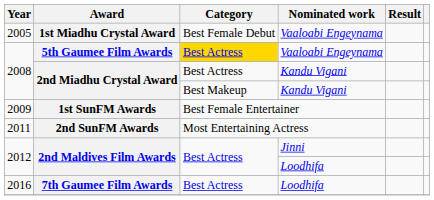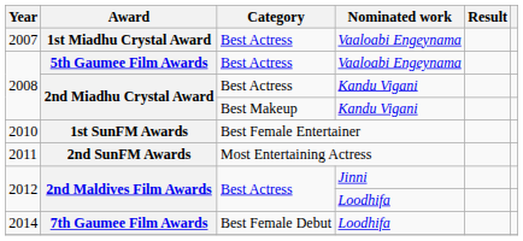 <table class="wikitable plainrowheaders sortable">
 <tr>
 <th scope="col">Year</th>
 <th scope="col">Award</th>
 <th scope="col">Category</th>
 <th scope="col">Nominated work</th>
 <th scope="col">Result</th>
 <th scope="col" class="unsortable"></th>
 </tr>
 <tr>
-<td>2005</td>
+<td>2007</td>
 <th scope="row">1st Miadhu Crystal Award</th>
-<td>Best Female Debut</td>
+<td><a href='#'>Best Actress</a></td>
 <td><em><a href='#'>Vaaloabi Engeynama</a></em></td>
 <td></td>
 <td style="text-align:center;"></td>
 </tr>
 <tr>
 <td rowspan="3">2008</td>
 <th scope="row"><a href='#'>5th Gaumee Film Awards</a></th>
-<td style="background: gold;"><a href='#'>Best Actress</a></td>
+<td><a href='#'>Best Actress</a></td>
 <td><em><a href='#'>Vaaloabi Engeynama</a></em></td>
 <td></td>
 <td style="text-align:center;"></td>
 </tr>
 <tr>
 <th scope="row" rowspan="2">2nd Miadhu Crystal Award</th>
 <td>Best Actress</td>
 <td><em><a href='#'>Kandu Vigani</a></em></td>
 <td></td>
 <td style="text-align:center;"></td>
 </tr>
 <tr>
 <td>Best Makeup</td>
 <td><em><a href='#'>Kandu Vigani</a></em></td>
 <td></td>
 <td style="text-align:center;"></td>
 </tr>
 <tr>
-<td>2009</td>
+<td>2010</td>
 <th scope="row">1st SunFM Awards</th>
 <td colspan="2">Best Female Entertainer</td>
 <td></td>
 <td style="text-align:center;"></td>
 </tr>
 <tr>
 <td>2011</td>
 <th scope="row">2nd SunFM Awards</th>
 <td colspan="2">Most Entertaining Actress</td>
 <td></td>
 <td style="text-align:center;"></td>
 </tr>
 <tr>
 <td rowspan="2">2012</td>
 <th scope="row" rowspan="2"><a href='#'>2nd Maldives Film Awards</a></th>
 <td rowspan="2"><a href='#'>Best Actress</a></td>
 <td><em><a href='#'>Jinni</a></em></td>
 <td></td>
 <td style="text-align: center;"></td>
 </tr>
 <tr>
 <td><em><a href='#'>Loodhifa</a></em></td>
 <td></td>
 <td style="text-align: center;"></td>
 </tr>
 <tr>
-<td>2016</td>
+<td>2014</td>
 <th scope="row"><a href='#'>7th Gaumee Film Awards</a></th>
-<td><a href='#'>Best Actress</a></td>
+<td>Best Female Debut</td>
 <td><em><a href='#'>Loodhifa</a></em></td>
 <td></td>
 <td style="text-align: center;"></td>
 </tr>
 <tr>
 </tr>
 </table>
